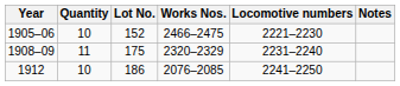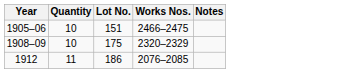 <table class="wikitable" style="text-align:center">
 <tr>
 <th>Year</th>
 <th>Quantity</th>
 <th>Lot No.</th>
 <th>Works Nos.</th>
-<th>Locomotive numbers</th>
 <th>Notes</th>
 </tr>
 <tr>
 <td>1905–06</td>
 <td>10</td>
-<td>152</td>
+<td>151</td>
 <td>2466–2475</td>
-<td>2221–2230</td>
 <td align=left></td>
 </tr>
 <tr>
 <td>1908–09</td>
-<td>11</td>
+<td>10</td>
 <td>175</td>
 <td>2320–2329</td>
-<td>2231–2240</td>
 <td align=left></td>
 </tr>
 <tr>
 <td>1912</td>
-<td>10</td>
+<td>11</td>
 <td>186</td>
 <td>2076–2085</td>
-<td>2241–2250</td>
 <td align=left></td>
 </tr>
 </table>
